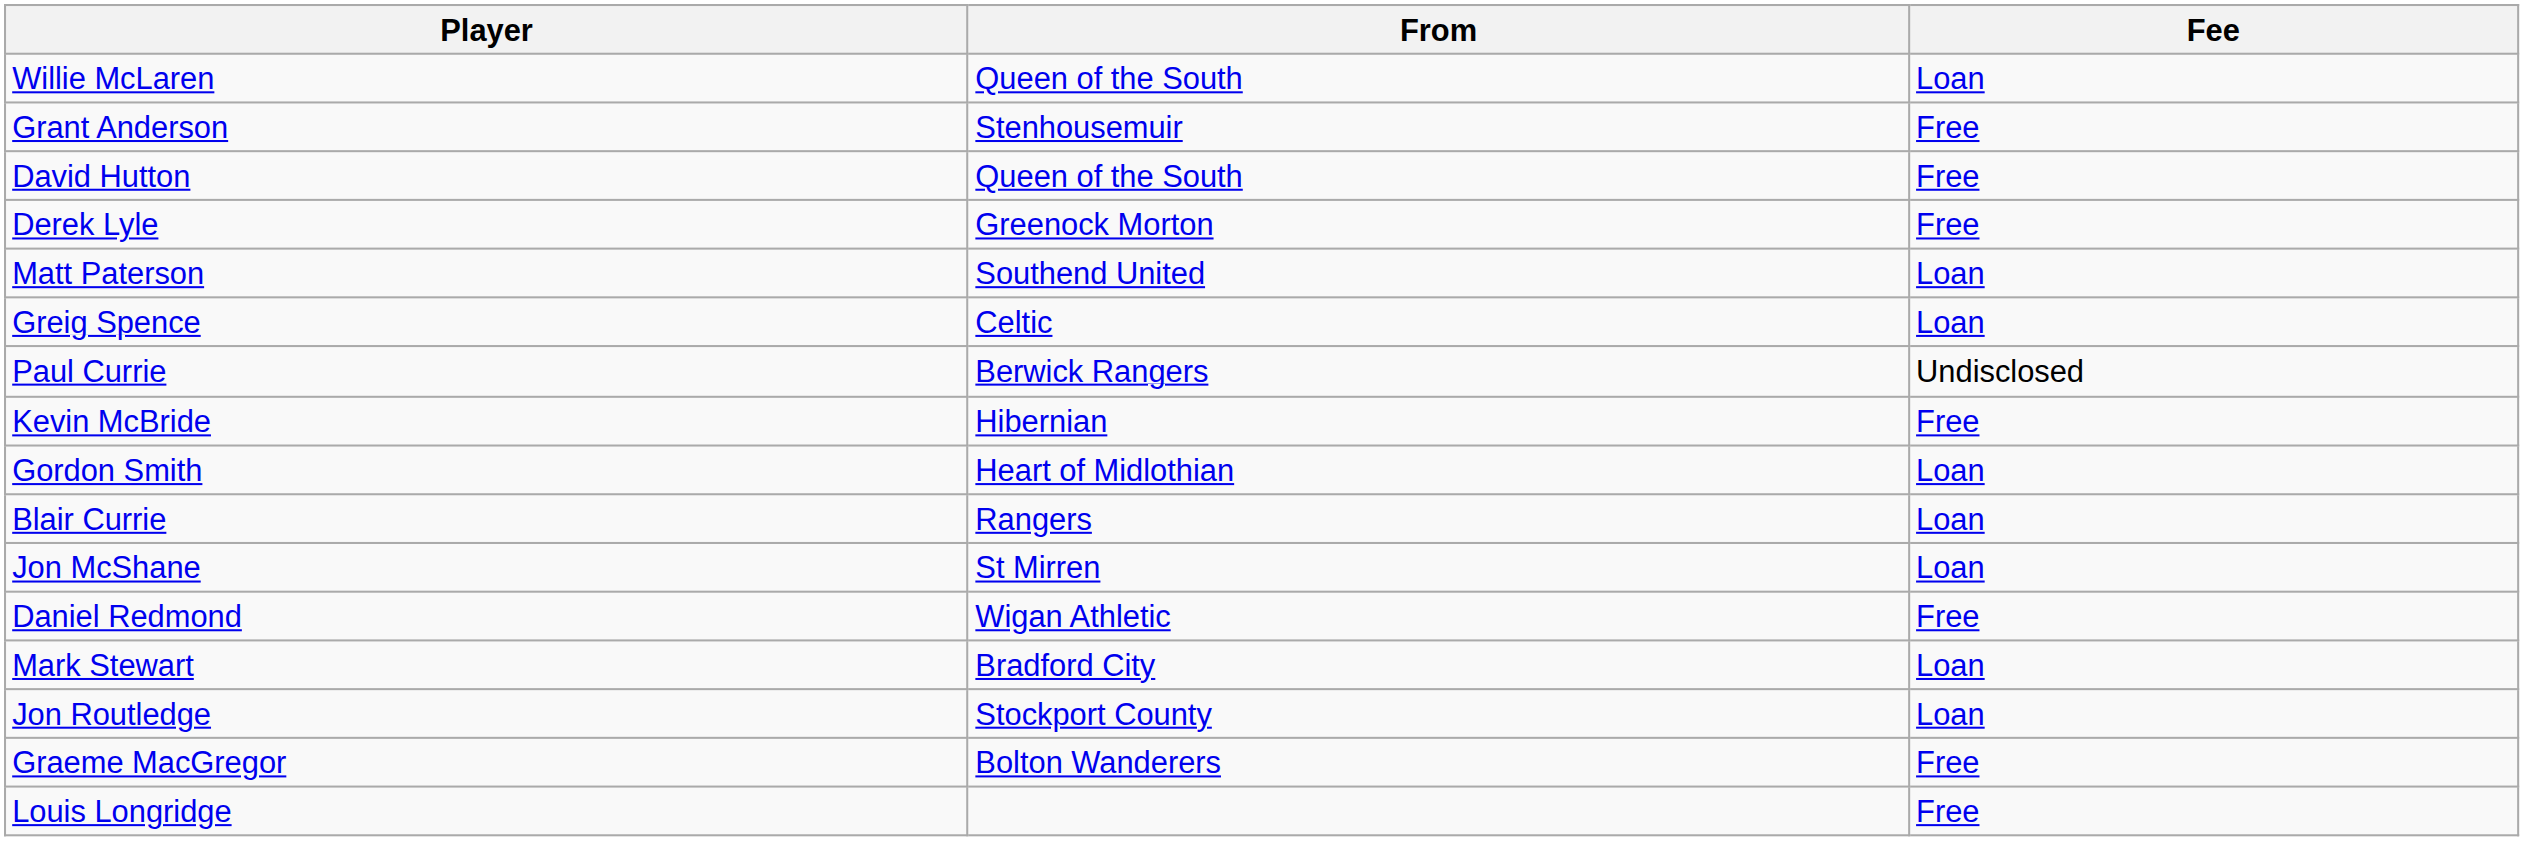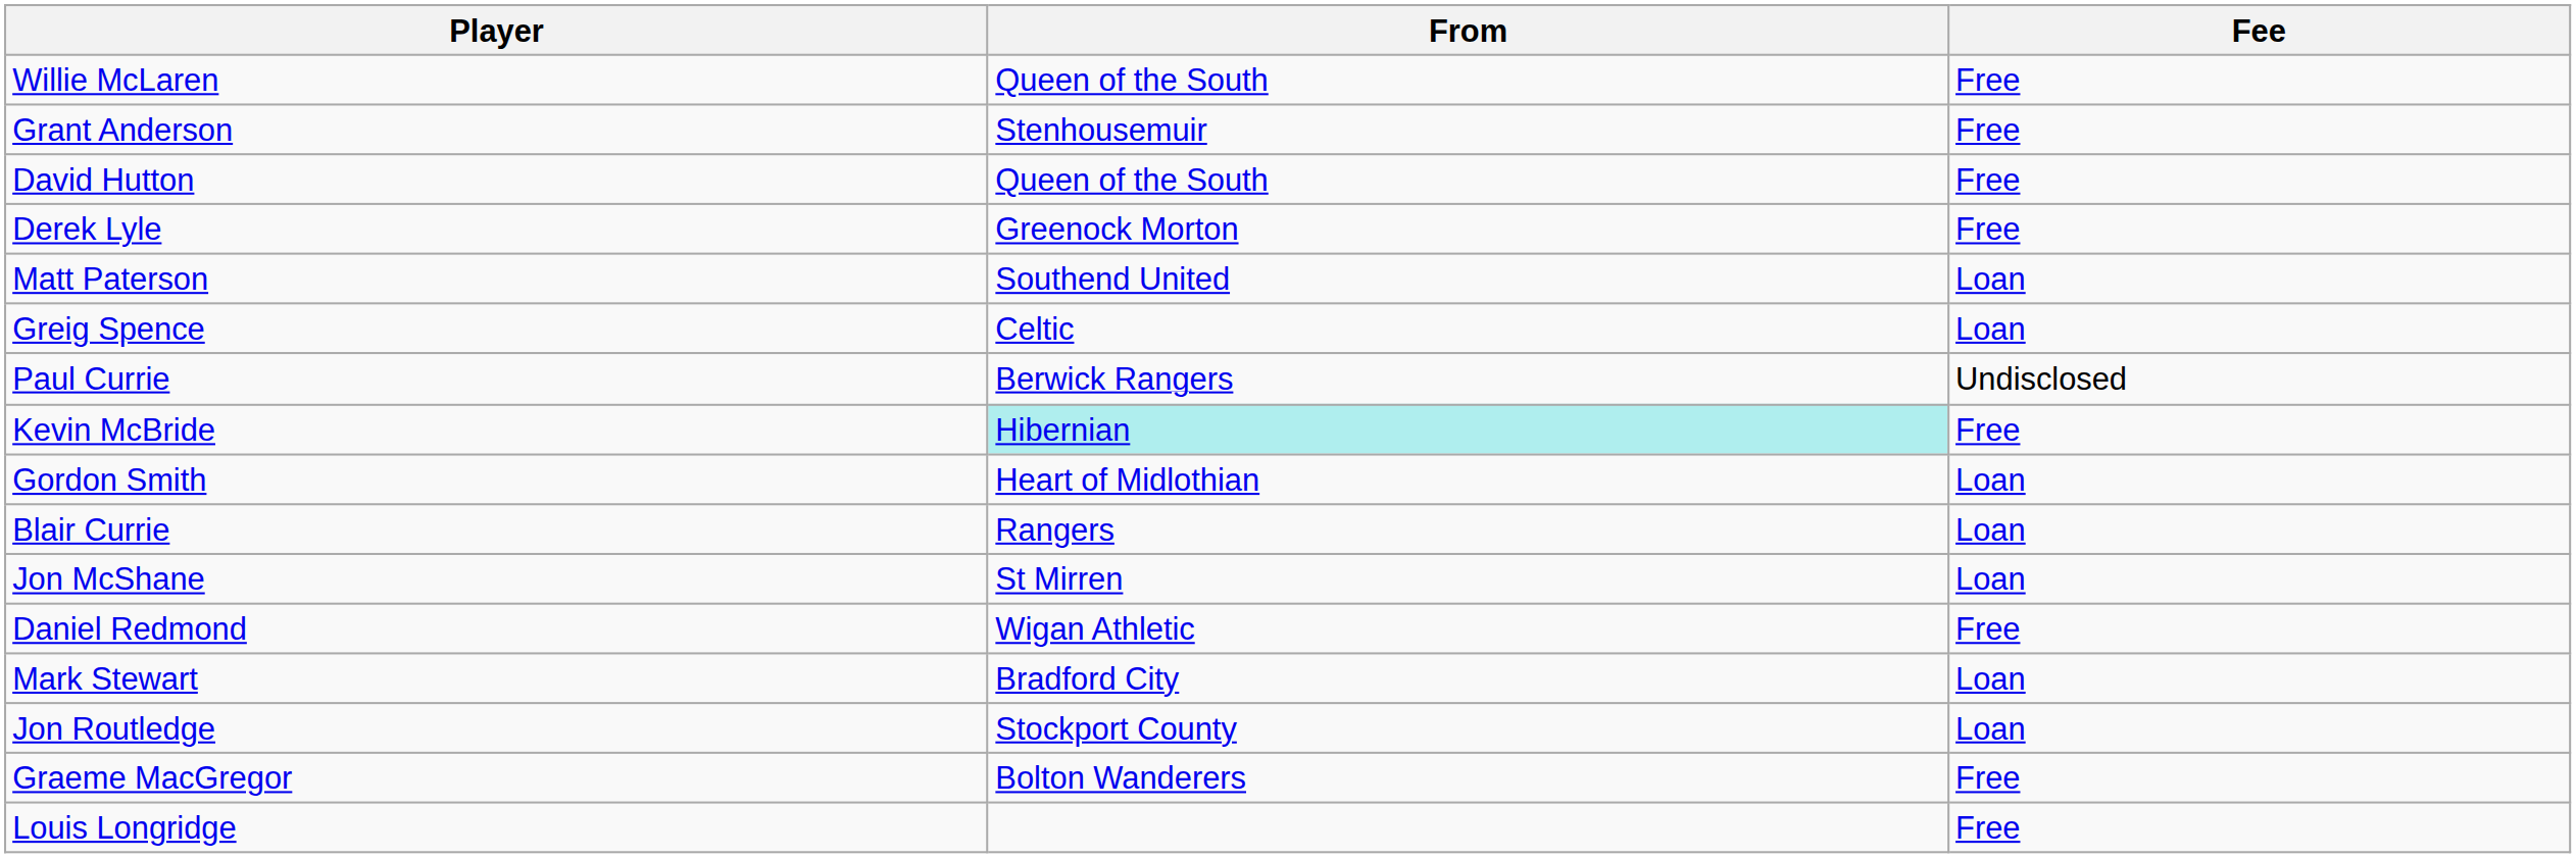 <table class="wikitable" style="text-align:center; font-size:95%;width:98%; text-align:left">
 <tr>
 <th>Player</th>
 <th>From</th>
 <th>Fee</th>
 </tr>
 <tr>
 <td> <a href='#'>Willie McLaren</a></td>
 <td> <a href='#'>Queen of the South</a></td>
-<td><a href='#'>Loan</a></td>
+<td><a href='#'>Free</a></td>
 </tr>
 <tr>
 <td> <a href='#'>Grant Anderson</a></td>
 <td> <a href='#'>Stenhousemuir</a></td>
 <td><a href='#'>Free</a></td>
 </tr>
 <tr>
 <td> <a href='#'>David Hutton</a></td>
 <td> <a href='#'>Queen of the South</a></td>
 <td><a href='#'>Free</a></td>
 </tr>
 <tr>
 <td> <a href='#'>Derek Lyle</a></td>
 <td> <a href='#'>Greenock Morton</a></td>
 <td><a href='#'>Free</a></td>
 </tr>
 <tr>
 <td> <a href='#'>Matt Paterson</a></td>
 <td> <a href='#'>Southend United</a></td>
 <td><a href='#'>Loan</a></td>
 </tr>
 <tr>
 <td> <a href='#'>Greig Spence</a></td>
 <td> <a href='#'>Celtic</a></td>
 <td><a href='#'>Loan</a></td>
 </tr>
 <tr>
 <td>  <a href='#'>Paul Currie</a></td>
 <td> <a href='#'>Berwick Rangers</a></td>
 <td>Undisclosed</td>
 </tr>
 <tr>
 <td> <a href='#'>Kevin McBride</a></td>
-<td> <a href='#'>Hibernian</a></td>
+<td style="background: paleturquoise;"> <a href='#'>Hibernian</a></td>
 <td><a href='#'>Free</a></td>
 </tr>
 <tr>
 <td> <a href='#'>Gordon Smith</a></td>
 <td> <a href='#'>Heart of Midlothian</a></td>
 <td><a href='#'>Loan</a></td>
 </tr>
 <tr>
 <td> <a href='#'>Blair Currie</a></td>
 <td> <a href='#'>Rangers</a></td>
 <td><a href='#'>Loan</a></td>
 </tr>
 <tr>
 <td> <a href='#'>Jon McShane</a></td>
 <td> <a href='#'>St Mirren</a></td>
 <td><a href='#'>Loan</a></td>
 </tr>
 <tr>
 <td> <a href='#'>Daniel Redmond</a></td>
 <td> <a href='#'>Wigan Athletic</a></td>
 <td><a href='#'>Free</a></td>
 </tr>
 <tr>
 <td> <a href='#'>Mark Stewart</a></td>
 <td> <a href='#'>Bradford City</a></td>
 <td><a href='#'>Loan</a></td>
 </tr>
 <tr>
 <td> <a href='#'>Jon Routledge</a></td>
 <td> <a href='#'>Stockport County</a></td>
 <td><a href='#'>Loan</a></td>
 </tr>
 <tr>
 <td> <a href='#'>Graeme MacGregor</a></td>
 <td> <a href='#'>Bolton Wanderers</a></td>
 <td><a href='#'>Free</a></td>
 </tr>
 <tr>
 <td> <a href='#'>Louis Longridge</a></td>
 <td></td>
 <td><a href='#'>Free</a></td>
 </tr>
 </table>
